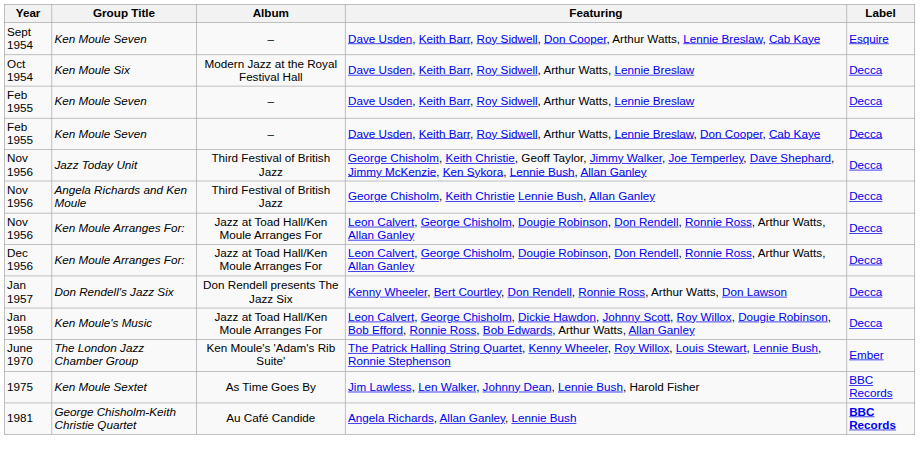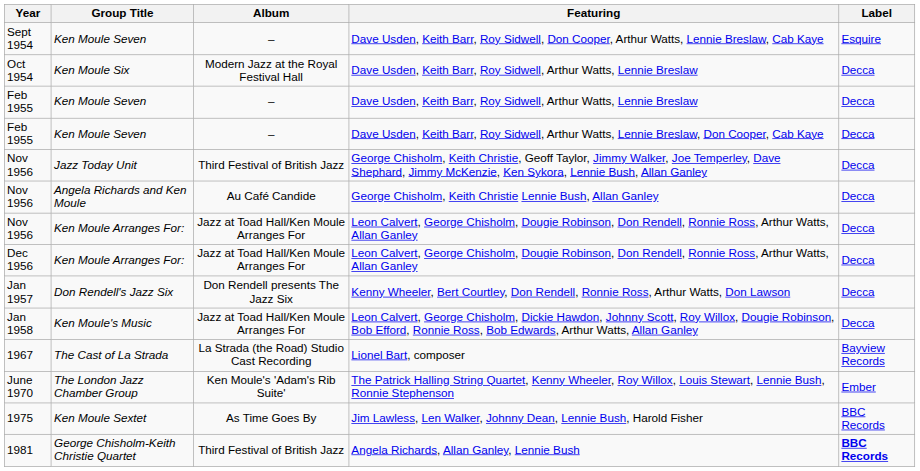 <table class="wikitable">
 <tr>
 <th>Year</th>
 <th>Group Title</th>
 <th>Album</th>
 <th>Featuring</th>
 <th>Label</th>
 </tr>
 <tr>
 <td>Sept 1954</td>
 <td><em>Ken Moule Seven</em></td>
 <td align="center">–</td>
 <td><a href='#'>Dave Usden</a>, <a href='#'>Keith Barr</a>, <a href='#'>Roy Sidwell</a>, <a href='#'>Don Cooper</a>, Arthur Watts, <a href='#'>Lennie Breslaw</a>, <a href='#'>Cab Kaye</a></td>
 <td><a href='#'>Esquire</a></td>
 </tr>
 <tr>
 <td>Oct 1954</td>
 <td><em>Ken Moule Six</em></td>
 <td align="center">Modern Jazz at the Royal Festival Hall</td>
 <td><a href='#'>Dave Usden</a>, <a href='#'>Keith Barr</a>, <a href='#'>Roy Sidwell</a>, Arthur Watts, <a href='#'>Lennie Breslaw</a></td>
 <td><a href='#'>Decca</a></td>
 </tr>
 <tr>
 <td>Feb 1955</td>
 <td><em>Ken Moule Seven</em></td>
 <td align="center">–</td>
 <td><a href='#'>Dave Usden</a>, <a href='#'>Keith Barr</a>, <a href='#'>Roy Sidwell</a>, Arthur Watts, <a href='#'>Lennie Breslaw</a></td>
 <td><a href='#'>Decca</a></td>
 </tr>
 <tr>
 <td>Feb 1955</td>
 <td><em>Ken Moule Seven</em></td>
 <td align="center">–</td>
 <td><a href='#'>Dave Usden</a>, <a href='#'>Keith Barr</a>, <a href='#'>Roy Sidwell</a>, Arthur Watts, <a href='#'>Lennie Breslaw</a>, <a href='#'>Don Cooper</a>, <a href='#'>Cab Kaye</a></td>
 <td><a href='#'>Decca</a></td>
 </tr>
 <tr>
 <td>Nov 1956</td>
 <td><em>Jazz Today Unit</em></td>
 <td align="center">Third Festival of British Jazz</td>
 <td><a href='#'>George Chisholm</a>, <a href='#'>Keith Christie</a>, Geoff Taylor, <a href='#'>Jimmy Walker</a>, <a href='#'>Joe Temperley</a>, <a href='#'>Dave Shephard</a>, <a href='#'>Jimmy McKenzie</a>, <a href='#'>Ken Sykora</a>, <a href='#'>Lennie Bush</a>, <a href='#'>Allan Ganley</a></td>
 <td><a href='#'>Decca</a></td>
 </tr>
 <tr>
 <td>Nov 1956</td>
 <td><em>Angela Richards and Ken Moule</em></td>
-<td align="center">Third Festival of British Jazz</td>
+<td align="center">Au Café Candide</td>
 <td><a href='#'>George Chisholm</a>, <a href='#'>Keith Christie</a> <a href='#'>Lennie Bush</a>, <a href='#'>Allan Ganley</a></td>
 <td><a href='#'>Decca</a></td>
 </tr>
 <tr>
 <td>Nov 1956</td>
 <td><em>Ken Moule Arranges For:</em></td>
 <td align="center">Jazz at Toad Hall/Ken Moule Arranges For</td>
 <td><a href='#'>Leon Calvert</a>, <a href='#'>George Chisholm</a>, <a href='#'>Dougie Robinson</a>, <a href='#'>Don Rendell</a>, <a href='#'>Ronnie Ross</a>, Arthur Watts, <a href='#'>Allan Ganley</a></td>
 <td><a href='#'>Decca</a></td>
 </tr>
 <tr>
 <td>Dec 1956</td>
 <td><em>Ken Moule Arranges For:</em></td>
 <td align="center">Jazz at Toad Hall/Ken Moule Arranges For</td>
 <td><a href='#'>Leon Calvert</a>, <a href='#'>George Chisholm</a>, <a href='#'>Dougie Robinson</a>, <a href='#'>Don Rendell</a>, <a href='#'>Ronnie Ross</a>, Arthur Watts, <a href='#'>Allan Ganley</a></td>
 <td><a href='#'>Decca</a></td>
 </tr>
 <tr>
 <td>Jan 1957</td>
 <td><em>Don Rendell's Jazz Six</em></td>
 <td align="center">Don Rendell presents The Jazz Six</td>
 <td><a href='#'>Kenny Wheeler</a>, <a href='#'>Bert Courtley</a>, <a href='#'>Don Rendell</a>, <a href='#'>Ronnie Ross</a>, Arthur Watts, <a href='#'>Don Lawson</a></td>
 <td><a href='#'>Decca</a></td>
 </tr>
 <tr>
 <td>Jan 1958</td>
 <td><em>Ken Moule's Music</em></td>
 <td align="center">Jazz at Toad Hall/Ken Moule Arranges For</td>
 <td><a href='#'>Leon Calvert</a>, <a href='#'>George Chisholm</a>, <a href='#'>Dickie Hawdon</a>, <a href='#'>Johnny Scott</a>, <a href='#'>Roy Willox</a>, <a href='#'>Dougie Robinson</a>, <a href='#'>Bob Efford</a>, <a href='#'>Ronnie Ross</a>, <a href='#'>Bob Edwards</a>, Arthur Watts, <a href='#'>Allan Ganley</a></td>
 <td><a href='#'>Decca</a></td>
 </tr>
 <tr>
+<td>1967</td>
+<td><em>The Cast of La Strada</em></td>
+<td align="center">La Strada (the Road) Studio Cast Recording</td>
+<td><a href='#'>Lionel Bart</a>, composer</td>
+<td><a href='#'>Bayview Records</a></td>
+</tr>
+<tr>
 <td>June 1970</td>
 <td><em>The London Jazz Chamber Group</em></td>
 <td align="center">Ken Moule's 'Adam's Rib Suite'</td>
 <td><a href='#'>The Patrick Halling String Quartet</a>, <a href='#'>Kenny Wheeler</a>, <a href='#'>Roy Willox</a>, <a href='#'>Louis Stewart</a>, <a href='#'>Lennie Bush</a>, <a href='#'>Ronnie Stephenson</a></td>
 <td><a href='#'>Ember</a></td>
 </tr>
 <tr>
 <td>1975</td>
 <td><em>Ken Moule Sextet</em></td>
 <td align="center">As Time Goes By</td>
 <td><a href='#'>Jim Lawless</a>, <a href='#'>Len Walker</a>, <a href='#'>Johnny Dean</a>, <a href='#'>Lennie Bush</a>, Harold Fisher</td>
 <td><a href='#'>BBC Records</a></td>
 </tr>
 <tr>
 <td>1981</td>
 <td><em>George Chisholm-Keith Christie Quartet</em></td>
-<td align="center">Au Café Candide</td>
+<td align="center">Third Festival of British Jazz</td>
 <td><a href='#'>Angela Richards</a>, <a href='#'>Allan Ganley</a>, <a href='#'>Lennie Bush</a></td>
 <td><strong><a href='#'>BBC Records</a></strong></td>
 </tr>
 </table>
